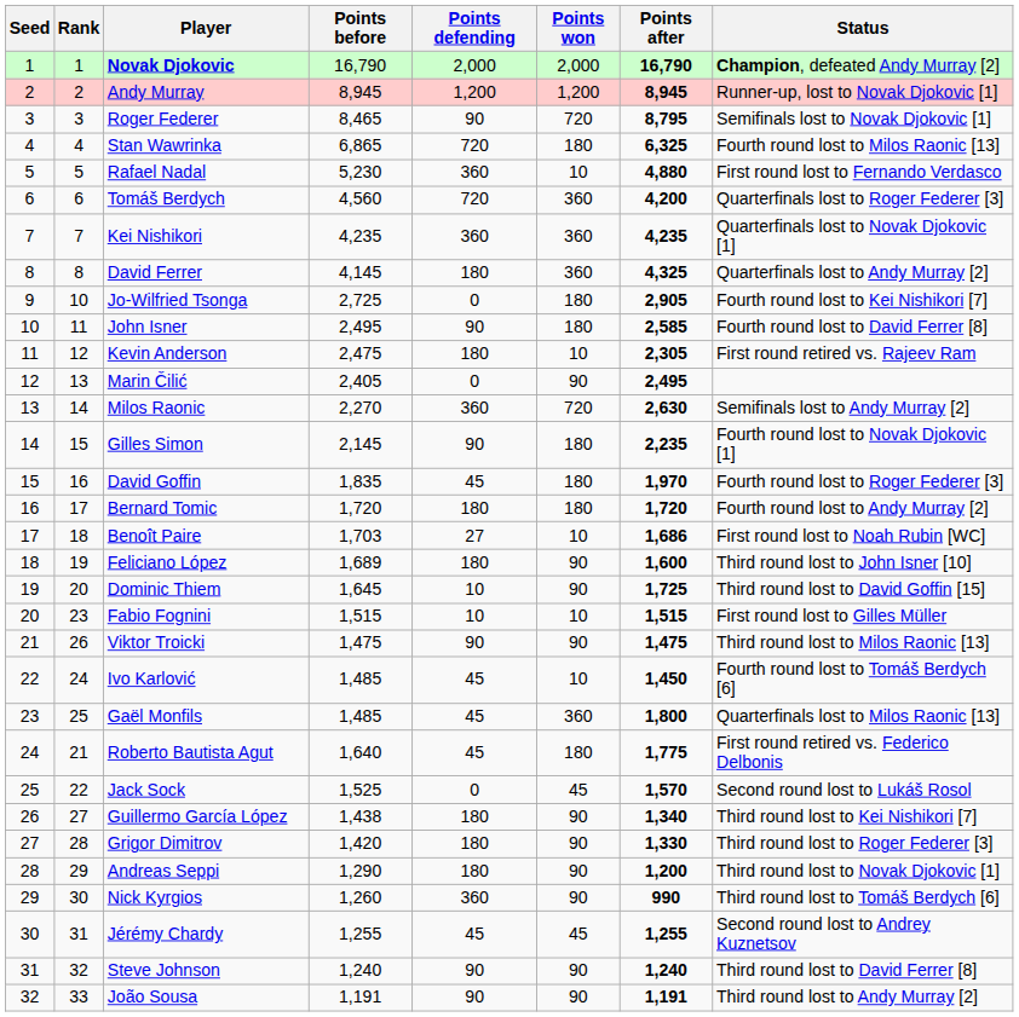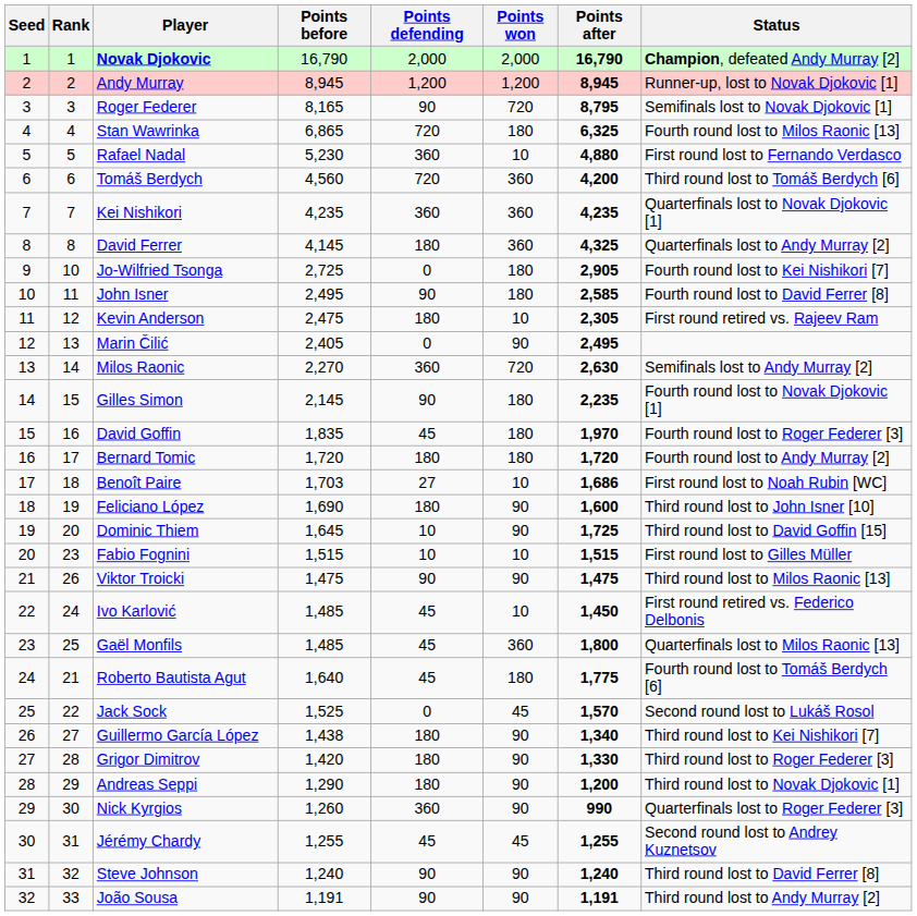 <table class="wikitable sortable">
 <tr>
 <th style="width:30px;">Seed</th>
 <th style="width:30px;">Rank</th>
 <th style="width:185px;">Player</th>
 <th style="width:90px;">Points before</th>
 <th style="width:110px;"><a href='#'>Points defending</a></th>
 <th style="width:70px;"><a href='#'>Points won</a></th>
 <th style="width:80px;">Points after</th>
 <th style="width:275px;">Status</th>
 </tr>
 <tr style="background:#cfc;">
 <td style="text-align:center;">1</td>
 <td style="text-align:center;">1</td>
 <td> <strong><a href='#'>Novak Djokovic</a></strong></td>
 <td style="text-align:center;">16,790</td>
 <td style="text-align:center;">2,000</td>
 <td style="text-align:center;">2,000</td>
 <td style="text-align:center;"><strong>16,790</strong></td>
 <td><strong>Champion</strong>, defeated  <a href='#'>Andy Murray</a> [2]</td>
 </tr>
 <tr style="background:#fcc;">
 <td style="text-align:center;">2</td>
 <td style="text-align:center;">2</td>
 <td> <a href='#'>Andy Murray</a></td>
 <td style="text-align:center;">8,945</td>
 <td style="text-align:center;">1,200</td>
 <td style="text-align:center;">1,200</td>
 <td style="text-align:center;"><strong>8,945</strong></td>
 <td>Runner-up, lost to  <a href='#'>Novak Djokovic</a> [1]</td>
 </tr>
 <tr>
 <td style="text-align:center;">3</td>
 <td style="text-align:center;">3</td>
 <td> <a href='#'>Roger Federer</a></td>
-<td style="text-align:center;">8,465</td>
+<td style="text-align:center;">8,165</td>
 <td style="text-align:center;">90</td>
 <td style="text-align:center;">720</td>
 <td style="text-align:center;"><strong>8,795</strong></td>
 <td>Semifinals lost to  <a href='#'>Novak Djokovic</a> [1]</td>
 </tr>
 <tr>
 <td style="text-align:center;">4</td>
 <td style="text-align:center;">4</td>
 <td> <a href='#'>Stan Wawrinka</a></td>
 <td style="text-align:center;">6,865</td>
 <td style="text-align:center;">720</td>
 <td style="text-align:center;">180</td>
 <td style="text-align:center;"><strong>6,325</strong></td>
 <td>Fourth round  lost to  <a href='#'>Milos Raonic</a> [13]</td>
 </tr>
 <tr>
 <td style="text-align:center;">5</td>
 <td style="text-align:center;">5</td>
 <td> <a href='#'>Rafael Nadal</a></td>
 <td style="text-align:center;">5,230</td>
 <td style="text-align:center;">360</td>
 <td style="text-align:center;">10</td>
 <td style="text-align:center;"><strong>4,880</strong></td>
 <td>First round lost to  <a href='#'>Fernando Verdasco</a></td>
 </tr>
 <tr>
 <td style="text-align:center;">6</td>
 <td style="text-align:center;">6</td>
 <td> <a href='#'>Tomáš Berdych</a></td>
 <td style="text-align:center;">4,560</td>
 <td style="text-align:center;">720</td>
 <td style="text-align:center;">360</td>
 <td style="text-align:center;"><strong>4,200</strong></td>
-<td>Quarterfinals lost to  <a href='#'>Roger Federer</a> [3]</td>
+<td>Third round lost to  <a href='#'>Tomáš Berdych</a> [6]</td>
 </tr>
 <tr>
 <td style="text-align:center;">7</td>
 <td style="text-align:center;">7</td>
 <td> <a href='#'>Kei Nishikori</a></td>
 <td style="text-align:center;">4,235</td>
 <td style="text-align:center;">360</td>
 <td style="text-align:center;">360</td>
 <td style="text-align:center;"><strong>4,235</strong></td>
 <td>Quarterfinals lost to  <a href='#'>Novak Djokovic</a> [1]</td>
 </tr>
 <tr>
 <td style="text-align:center;">8</td>
 <td style="text-align:center;">8</td>
 <td> <a href='#'>David Ferrer</a></td>
 <td style="text-align:center;">4,145</td>
 <td style="text-align:center;">180</td>
 <td style="text-align:center;">360</td>
 <td style="text-align:center;"><strong>4,325</strong></td>
 <td>Quarterfinals lost to  <a href='#'>Andy Murray</a> [2]</td>
 </tr>
 <tr>
 <td style="text-align:center;">9</td>
 <td style="text-align:center;">10</td>
 <td> <a href='#'>Jo-Wilfried Tsonga</a></td>
 <td style="text-align:center;">2,725</td>
 <td style="text-align:center;">0</td>
 <td style="text-align:center;">180</td>
 <td style="text-align:center;"><strong>2,905</strong></td>
 <td>Fourth round lost to  <a href='#'>Kei Nishikori</a> [7]</td>
 </tr>
 <tr>
 <td style="text-align:center;">10</td>
 <td style="text-align:center;">11</td>
 <td> <a href='#'>John Isner</a></td>
 <td style="text-align:center;">2,495</td>
 <td style="text-align:center;">90</td>
 <td style="text-align:center;">180</td>
 <td style="text-align:center;"><strong>2,585</strong></td>
 <td>Fourth round lost to  <a href='#'>David Ferrer</a> [8]</td>
 </tr>
 <tr>
 <td style="text-align:center;">11</td>
 <td style="text-align:center;">12</td>
 <td> <a href='#'>Kevin Anderson</a></td>
 <td style="text-align:center;">2,475</td>
 <td style="text-align:center;">180</td>
 <td style="text-align:center;">10</td>
 <td style="text-align:center;"><strong>2,305</strong></td>
 <td>First round retired vs.  <a href='#'>Rajeev Ram</a></td>
 </tr>
 <tr>
 <td style="text-align:center;">12</td>
 <td style="text-align:center;">13</td>
 <td> <a href='#'>Marin Čilić</a></td>
 <td style="text-align:center;">2,405</td>
 <td style="text-align:center;">0</td>
 <td style="text-align:center;">90</td>
 <td style="text-align:center;"><strong>2,495</strong></td>
 <td></td>
 </tr>
 <tr>
 <td style="text-align:center;">13</td>
 <td style="text-align:center;">14</td>
 <td> <a href='#'>Milos Raonic</a></td>
 <td style="text-align:center;">2,270</td>
 <td style="text-align:center;">360</td>
 <td style="text-align:center;">720</td>
 <td style="text-align:center;"><strong>2,630</strong></td>
 <td>Semifinals lost to  <a href='#'>Andy Murray</a> [2]</td>
 </tr>
 <tr>
 <td style="text-align:center;">14</td>
 <td style="text-align:center;">15</td>
 <td> <a href='#'>Gilles Simon</a></td>
 <td style="text-align:center;">2,145</td>
 <td style="text-align:center;">90</td>
 <td style="text-align:center;">180</td>
 <td style="text-align:center;"><strong>2,235</strong></td>
 <td>Fourth round lost to  <a href='#'>Novak Djokovic</a> [1]</td>
 </tr>
 <tr>
 <td style="text-align:center;">15</td>
 <td style="text-align:center;">16</td>
 <td> <a href='#'>David Goffin</a></td>
 <td style="text-align:center;">1,835</td>
 <td style="text-align:center;">45</td>
 <td style="text-align:center;">180</td>
 <td style="text-align:center;"><strong>1,970</strong></td>
 <td>Fourth round lost to  <a href='#'>Roger Federer</a> [3]</td>
 </tr>
 <tr>
 <td style="text-align:center;">16</td>
 <td style="text-align:center;">17</td>
 <td> <a href='#'>Bernard Tomic</a></td>
 <td style="text-align:center;">1,720</td>
 <td style="text-align:center;">180</td>
 <td style="text-align:center;">180</td>
 <td style="text-align:center;"><strong>1,720</strong></td>
 <td>Fourth round  lost to  <a href='#'>Andy Murray</a> [2]</td>
 </tr>
 <tr>
 <td style="text-align:center;">17</td>
 <td style="text-align:center;">18</td>
 <td> <a href='#'>Benoît Paire</a></td>
 <td style="text-align:center;">1,703</td>
 <td style="text-align:center;">27</td>
 <td style="text-align:center;">10</td>
 <td style="text-align:center;"><strong>1,686</strong></td>
 <td>First round lost to  <a href='#'>Noah Rubin</a> [WC]</td>
 </tr>
 <tr>
 <td style="text-align:center;">18</td>
 <td style="text-align:center;">19</td>
 <td> <a href='#'>Feliciano López</a></td>
-<td style="text-align:center;">1,689</td>
+<td style="text-align:center;">1,690</td>
 <td style="text-align:center;">180</td>
 <td style="text-align:center;">90</td>
 <td style="text-align:center;"><strong>1,600</strong></td>
 <td>Third round lost to  <a href='#'>John Isner</a> [10]</td>
 </tr>
 <tr>
 <td style="text-align:center;">19</td>
 <td style="text-align:center;">20</td>
 <td> <a href='#'>Dominic Thiem</a></td>
 <td style="text-align:center;">1,645</td>
 <td style="text-align:center;">10</td>
 <td style="text-align:center;">90</td>
 <td style="text-align:center;"><strong>1,725</strong></td>
 <td>Third round lost to  <a href='#'>David Goffin</a> [15]</td>
 </tr>
 <tr>
 <td style="text-align:center;">20</td>
 <td style="text-align:center;">23</td>
 <td> <a href='#'>Fabio Fognini</a></td>
 <td style="text-align:center;">1,515</td>
 <td style="text-align:center;">10</td>
 <td style="text-align:center;">10</td>
 <td style="text-align:center;"><strong>1,515</strong></td>
 <td>First round lost to  <a href='#'>Gilles Müller</a></td>
 </tr>
 <tr>
 <td style="text-align:center;">21</td>
 <td style="text-align:center;">26</td>
 <td> <a href='#'>Viktor Troicki</a></td>
 <td style="text-align:center;">1,475</td>
 <td style="text-align:center;">90</td>
 <td style="text-align:center;">90</td>
 <td style="text-align:center;"><strong>1,475</strong></td>
 <td>Third round lost to  <a href='#'>Milos Raonic</a> [13]</td>
 </tr>
 <tr>
 <td style="text-align:center;">22</td>
 <td style="text-align:center;">24</td>
 <td> <a href='#'>Ivo Karlović</a></td>
 <td style="text-align:center;">1,485</td>
 <td style="text-align:center;">45</td>
 <td style="text-align:center;">10</td>
 <td style="text-align:center;"><strong>1,450</strong></td>
-<td>Fourth round lost to  <a href='#'>Tomáš Berdych</a> [6]</td>
+<td>First round retired vs.  <a href='#'>Federico Delbonis</a></td>
 </tr>
 <tr>
 <td style="text-align:center;">23</td>
 <td style="text-align:center;">25</td>
 <td> <a href='#'>Gaël Monfils</a></td>
 <td style="text-align:center;">1,485</td>
 <td style="text-align:center;">45</td>
 <td style="text-align:center;">360</td>
 <td style="text-align:center;"><strong>1,800</strong></td>
 <td>Quarterfinals lost to  <a href='#'>Milos Raonic</a> [13]</td>
 </tr>
 <tr>
 <td style="text-align:center;">24</td>
 <td style="text-align:center;">21</td>
 <td> <a href='#'>Roberto Bautista Agut</a></td>
 <td style="text-align:center;">1,640</td>
 <td style="text-align:center;">45</td>
 <td style="text-align:center;">180</td>
 <td style="text-align:center;"><strong>1,775</strong></td>
-<td>First round retired vs.  <a href='#'>Federico Delbonis</a></td>
+<td>Fourth round lost to  <a href='#'>Tomáš Berdych</a> [6]</td>
 </tr>
 <tr>
 <td style="text-align:center;">25</td>
 <td style="text-align:center;">22</td>
 <td> <a href='#'>Jack Sock</a></td>
 <td style="text-align:center;">1,525</td>
 <td style="text-align:center;">0</td>
 <td style="text-align:center;">45</td>
 <td style="text-align:center;"><strong>1,570</strong></td>
 <td>Second round lost to  <a href='#'>Lukáš Rosol</a></td>
 </tr>
 <tr>
 <td style="text-align:center;">26</td>
 <td style="text-align:center;">27</td>
 <td> <a href='#'>Guillermo García López</a></td>
 <td style="text-align:center;">1,438</td>
 <td style="text-align:center;">180</td>
 <td style="text-align:center;">90</td>
 <td style="text-align:center;"><strong>1,340</strong></td>
 <td>Third round lost to  <a href='#'>Kei Nishikori</a> [7]</td>
 </tr>
 <tr>
 <td style="text-align:center;">27</td>
 <td style="text-align:center;">28</td>
 <td> <a href='#'>Grigor Dimitrov</a></td>
 <td style="text-align:center;">1,420</td>
 <td style="text-align:center;">180</td>
 <td style="text-align:center;">90</td>
 <td style="text-align:center;"><strong>1,330</strong></td>
 <td>Third round lost to  <a href='#'>Roger Federer</a> [3]</td>
 </tr>
 <tr>
 <td style="text-align:center;">28</td>
 <td style="text-align:center;">29</td>
 <td> <a href='#'>Andreas Seppi</a></td>
 <td style="text-align:center;">1,290</td>
 <td style="text-align:center;">180</td>
 <td style="text-align:center;">90</td>
 <td style="text-align:center;"><strong>1,200</strong></td>
 <td>Third round lost to  <a href='#'>Novak Djokovic</a> [1]</td>
 </tr>
 <tr>
 <td style="text-align:center;">29</td>
 <td style="text-align:center;">30</td>
 <td> <a href='#'>Nick Kyrgios</a></td>
 <td style="text-align:center;">1,260</td>
 <td style="text-align:center;">360</td>
 <td style="text-align:center;">90</td>
 <td style="text-align:center;"><strong>990</strong></td>
-<td>Third round lost to  <a href='#'>Tomáš Berdych</a> [6]</td>
+<td>Quarterfinals lost to  <a href='#'>Roger Federer</a> [3]</td>
 </tr>
 <tr>
 <td style="text-align:center;">30</td>
 <td style="text-align:center;">31</td>
 <td> <a href='#'>Jérémy Chardy</a></td>
 <td style="text-align:center;">1,255</td>
 <td style="text-align:center;">45</td>
 <td style="text-align:center;">45</td>
 <td style="text-align:center;"><strong>1,255</strong></td>
 <td>Second round lost to  <a href='#'>Andrey Kuznetsov</a></td>
 </tr>
 <tr>
 <td style="text-align:center;">31</td>
 <td style="text-align:center;">32</td>
 <td> <a href='#'>Steve Johnson</a></td>
 <td style="text-align:center;">1,240</td>
 <td style="text-align:center;">90</td>
 <td style="text-align:center;">90</td>
 <td style="text-align:center;"><strong>1,240</strong></td>
 <td>Third round lost to  <a href='#'>David Ferrer</a> [8]</td>
 </tr>
 <tr>
 <td style="text-align:center;">32</td>
 <td style="text-align:center;">33</td>
 <td> <a href='#'>João Sousa</a></td>
 <td style="text-align:center;">1,191</td>
 <td style="text-align:center;">90</td>
 <td style="text-align:center;">90</td>
 <td style="text-align:center;"><strong>1,191</strong></td>
 <td>Third round lost to  <a href='#'>Andy Murray</a> [2]</td>
 </tr>
 </table>
